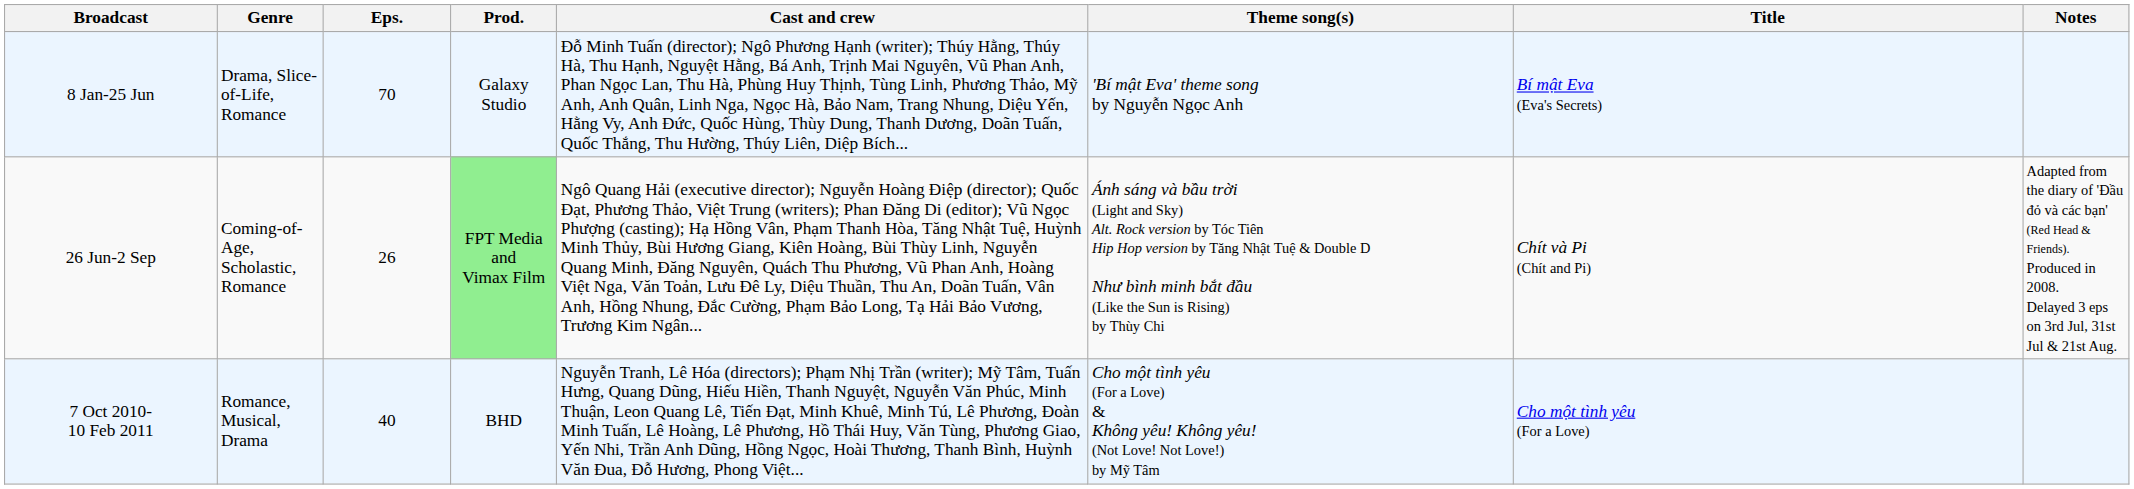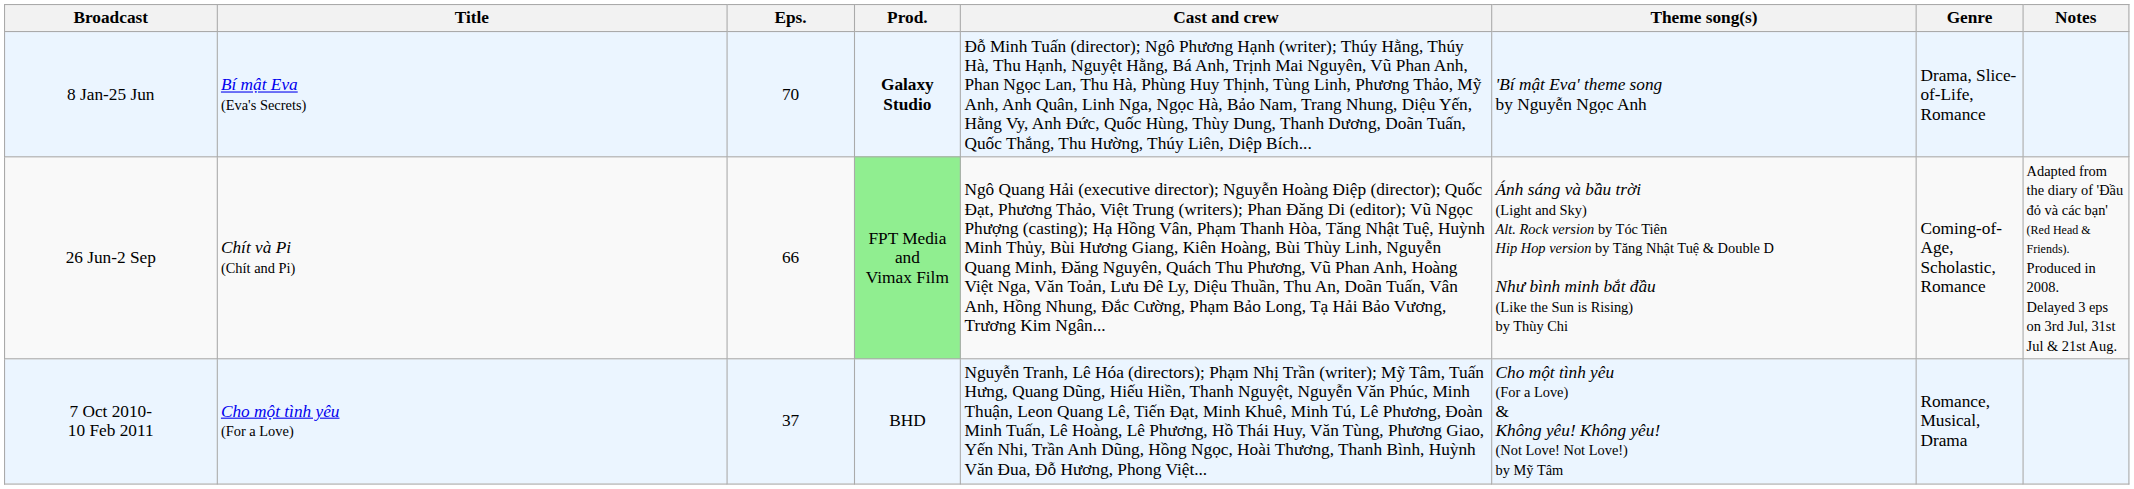 <table class="wikitable sortable">
 <tr>
 <th style="width:10%;">Broadcast</th>
-<th style="width:5%;">Genre</th>
+<th style="width:24%;">Title</th>
 <th style="width:6%;">Eps.</th>
 <th style="width:5%;">Prod.</th>
 <th style="width:25%;">Cast and crew</th>
 <th style="width:20%;">Theme song(s)</th>
-<th style="width:24%;">Title</th>
+<th style="width:5%;">Genre</th>
 <th style="width:5%;">Notes</th>
 </tr>
 <tr ---- bgcolor="#ebf5ff">
 <td style="text-align:center;">8 Jan-25 Jun <br></td>
-<td>Drama, Slice-of-Life, Romance</td>
+<td><em><a href='#'>Bí mật Eva</a></em> <br><small>(Eva's Secrets)</small></td>
 <td style="text-align:center;">70</td>
-<td style="text-align:center;">Galaxy Studio</td>
+<td style="text-align:center;"><strong>Galaxy Studio</strong></td>
 <td>Đỗ Minh Tuấn (director); Ngô Phương Hạnh (writer); Thúy Hằng, Thúy Hà, Thu Hạnh, Nguyệt Hằng, Bá Anh, Trịnh Mai Nguyên, Vũ Phan Anh, Phan Ngọc Lan, Thu Hà, Phùng Huy Thịnh, Tùng Linh, Phương Thảo, Mỹ Anh, Anh Quân, Linh Nga, Ngọc Hà, Bảo Nam, Trang Nhung, Diệu Yến, Hằng Vy, Anh Đức, Quốc Hùng, Thùy Dung, Thanh Dương, Doãn Tuấn, Quốc Thắng, Thu Hường, Thúy Liên, Diệp Bích...</td>
 <td><em> 'Bí mật Eva' theme song</em> <br>by Nguyễn Ngọc Anh</td>
-<td><em><a href='#'>Bí mật Eva</a></em> <br><small>(Eva's Secrets)</small></td>
+<td>Drama, Slice-of-Life, Romance</td>
 <td></td>
 </tr>
 <tr>
 <td style="text-align:center;">26 Jun-2 Sep <br></td>
-<td>Coming-of-Age, Scholastic, Romance</td>
-<td style="text-align:center;">26</td>
+<td><em>Chít và Pi</em> <br><small>(Chít and Pi)</small></td>
+<td style="text-align:center;">66</td>
 <td style="background: lightgreen; text-align:center;">FPT Media<br>and<br>Vimax Film</td>
 <td>Ngô Quang Hải (executive director); Nguyễn Hoàng Điệp (director); Quốc Đạt, Phương Thảo, Việt Trung (writers); Phan Đăng Di (editor); Vũ Ngọc Phượng (casting); Hạ Hồng Vân, Phạm Thanh Hòa, Tăng Nhật Tuệ, Huỳnh Minh Thủy, Bùi Hương Giang, Kiên Hoàng, Bùi Thùy Linh, Nguyễn Quang Minh, Đăng Nguyên, Quách Thu Phương, Vũ Phan Anh, Hoàng Việt Nga, Văn Toản, Lưu Đê Ly, Diệu Thuần, Thu An, Doãn Tuấn, Vân Anh, Hồng Nhung, Đắc Cường, Phạm Bảo Long, Tạ Hải Bảo Vương, Trương Kim Ngân...</td>
 <td><em>Ánh sáng và bầu trời</em> <br><small>(Light and Sky)</small><br><small><em>Alt. Rock version</em> by Tóc Tiên</small><br><small><em>Hip Hop version</em> by Tăng Nhật Tuệ & Double D</small><br><br><em>Như bình minh bắt đầu</em> <br><small>(Like the Sun is Rising)<br>by Thùy Chi</small></td>
-<td><em>Chít và Pi</em> <br><small>(Chít and Pi)</small></td>
+<td>Coming-of-Age, Scholastic, Romance</td>
 <td><small>Adapted from the diary of 'Đầu đỏ và các bạn' <small>(Red Head & Friends).</small><br>Produced in 2008.<br>Delayed 3 eps on 3rd Jul, 31st Jul & 21st Aug. </small></td>
 </tr>
 <tr ---- bgcolor="#ebf5ff">
 <td style="text-align:center;">7 Oct 2010-<br>10 Feb 2011 <br></td>
-<td>Romance, Musical, Drama</td>
-<td style="text-align:center;">40</td>
+<td><em><a href='#'>Cho một tình yêu</a></em> <br><small>(For a Love)</small></td>
+<td style="text-align:center;">37</td>
 <td style="text-align:center;">BHD</td>
 <td>Nguyễn Tranh, Lê Hóa (directors); Phạm Nhị Trần (writer); Mỹ Tâm, Tuấn Hưng, Quang Dũng, Hiếu Hiền, Thanh Nguyệt, Nguyễn Văn Phúc, Minh Thuận, Leon Quang Lê, Tiến Đạt, Minh Khuê, Minh Tú, Lê Phương, Đoàn Minh Tuấn, Lê Hoàng, Lê Phương, Hồ Thái Huy, Văn Tùng, Phương Giao, Yến Nhi, Trần Anh Dũng, Hồng Ngọc, Hoài Thương, Thanh Bình, Huỳnh Văn Đua, Đỗ Hương, Phong Việt...</td>
 <td><em>Cho một tình yêu</em> <br><small>(For a Love)</small><br>&<br><em>Không yêu! Không yêu!</em> <br><small>(Not Love! Not Love!)<br>by Mỹ Tâm</small></td>
-<td><em><a href='#'>Cho một tình yêu</a></em> <br><small>(For a Love)</small></td>
+<td>Romance, Musical, Drama</td>
 <td></td>
 </tr>
 </table>
